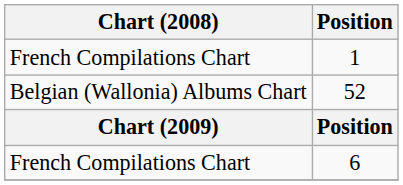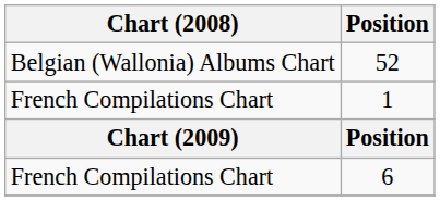 <table class="wikitable sortable">
 <tr>
 <th>Chart (2008)</th>
 <th>Position</th>
 </tr>
 <tr>
+<td>Belgian (Wallonia) Albums Chart</td>
+<td align="center">52</td>
+</tr>
+<tr>
 <td>French Compilations Chart</td>
 <td align="center">1</td>
-</tr>
-<tr>
-<td>Belgian (Wallonia) Albums Chart</td>
-<td align="center">52</td>
 </tr>
 <tr>
 <th>Chart (2009)</th>
 <th>Position</th>
 </tr>
 <tr>
 <td>French Compilations Chart</td>
 <td align="center">6</td>
 </tr>
 <tr>
 </tr>
 </table>
